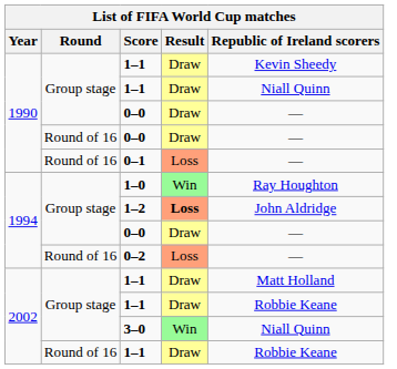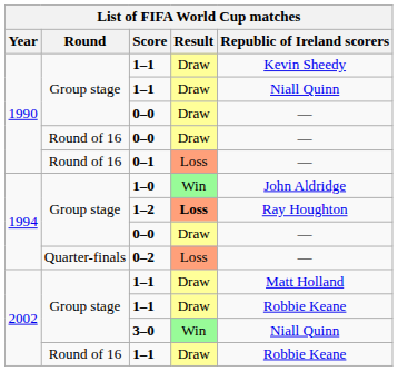 <table class="wikitable collapsible collapsed" style="text-align: center;font-size:90%;">
 <tr>
 <th colspan=5>List of FIFA World Cup matches</th>
 </tr>
 <tr>
 <th>Year</th>
 <th>Round</th>
 <th>Score</th>
 <th>Result</th>
 <th>Republic of Ireland scorers</th>
 </tr>
 <tr>
 <td rowspan=5><a href='#'>1990</a></td>
 <td rowspan=3>Group stage</td>
 <td align="left"> <strong>1–1</strong> </td>
 <td bgcolor="#FFFF99">Draw</td>
 <td><a href='#'>Kevin Sheedy</a> </td>
 </tr>
 <tr>
 <td align="left"> <strong>1–1</strong> </td>
 <td bgcolor="#FFFF99">Draw</td>
 <td><a href='#'>Niall Quinn</a> </td>
 </tr>
 <tr>
 <td align="left"> <strong>0–0</strong> </td>
 <td bgcolor="#FFFF99">Draw</td>
 <td>—</td>
 </tr>
 <tr>
 <td>Round of 16</td>
 <td align="left"> <strong>0–0 </strong> </td>
 <td bgcolor="#FFFF99">Draw</td>
 <td>—</td>
 </tr>
 <tr>
 <td>Round of 16</td>
 <td align="left"> <strong>0–1</strong> </td>
 <td bgcolor="#FFA07A">Loss</td>
 <td>—</td>
 </tr>
 <tr>
 <td rowspan=4><a href='#'>1994</a></td>
 <td rowspan=3>Group stage</td>
 <td align="left"> <strong>1–0</strong> </td>
 <td bgcolor="#98FB98">Win</td>
-<td><a href='#'>Ray Houghton</a> </td>
+<td><a href='#'>John Aldridge</a> </td>
 </tr>
 <tr>
 <td align="left"> <strong>1–2</strong> </td>
 <td bgcolor="#FFA07A"><strong>Loss</strong></td>
-<td><a href='#'>John Aldridge</a> </td>
+<td><a href='#'>Ray Houghton</a> </td>
 </tr>
 <tr>
 <td align="left"> <strong>0–0</strong> </td>
 <td bgcolor="#FFFF99">Draw</td>
 <td>—</td>
 </tr>
 <tr>
-<td>Round of 16</td>
+<td>Quarter-finals</td>
 <td align="left"> <strong>0–2</strong> </td>
 <td bgcolor="#FFA07A">Loss</td>
 <td>—</td>
 </tr>
 <tr>
 <td rowspan=4><a href='#'>2002</a></td>
 <td rowspan=3>Group stage</td>
 <td align="left"> <strong>1–1</strong> </td>
 <td bgcolor="#FFFF99">Draw</td>
 <td><a href='#'>Matt Holland</a> </td>
 </tr>
 <tr>
 <td align="left"> <strong>1–1</strong> </td>
 <td bgcolor="#FFFF99">Draw</td>
 <td><a href='#'>Robbie Keane</a> </td>
 </tr>
 <tr>
 <td align="left"> <strong>3–0</strong> </td>
 <td bgcolor="#98FB98">Win</td>
 <td><a href='#'>Niall Quinn</a> </td>
 </tr>
 <tr>
 <td>Round of 16</td>
 <td align="left"> <strong>1–1 </strong> </td>
 <td bgcolor="#FFFF99">Draw</td>
 <td><a href='#'>Robbie Keane</a> </td>
 </tr>
 </table>
